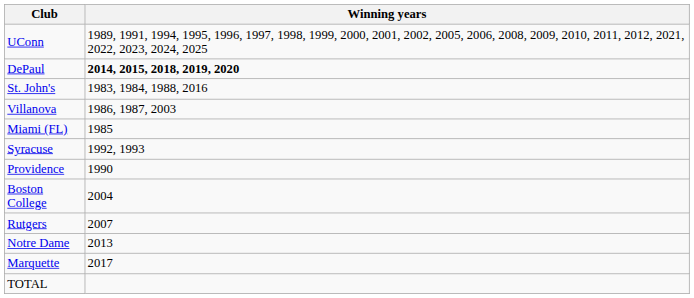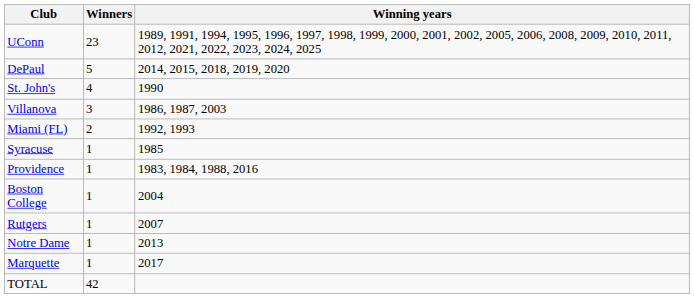 <table class="wikitable">
 <tr>
 <th>Club</th>
+<th>Winners</th>
 <th>Winning years</th>
 </tr>
 <tr>
 <td><a href='#'>UConn</a></td>
+<td>23</td>
 <td>1989, 1991, 1994, 1995, 1996, 1997, 1998, 1999, 2000, 2001, 2002, 2005, 2006, 2008, 2009, 2010, 2011, 2012, 2021, 2022, 2023, 2024, 2025</td>
 </tr>
 <tr>
 <td><a href='#'>DePaul</a></td>
-<td><strong>2014, 2015, 2018, 2019, 2020</strong></td>
+<td>5</td>
+<td>2014, 2015, 2018, 2019, 2020</td>
 </tr>
 <tr>
 <td><a href='#'>St. John's</a></td>
-<td>1983, 1984, 1988, 2016</td>
+<td>4</td>
+<td>1990</td>
 </tr>
 <tr>
 <td><a href='#'>Villanova</a></td>
+<td>3</td>
 <td>1986, 1987, 2003</td>
 </tr>
 <tr>
 <td><a href='#'>Miami (FL)</a></td>
+<td>2</td>
+<td>1992, 1993</td>
+</tr>
+<tr>
+<td><a href='#'>Syracuse</a></td>
+<td>1</td>
 <td>1985</td>
 </tr>
 <tr>
-<td><a href='#'>Syracuse</a></td>
-<td>1992, 1993</td>
-</tr>
-<tr>
 <td><a href='#'>Providence</a></td>
-<td>1990</td>
+<td>1</td>
+<td>1983, 1984, 1988, 2016</td>
 </tr>
 <tr>
 <td><a href='#'>Boston College</a></td>
+<td>1</td>
 <td>2004</td>
 </tr>
 <tr>
 <td><a href='#'>Rutgers</a></td>
+<td>1</td>
 <td>2007</td>
 </tr>
 <tr>
 <td><a href='#'>Notre Dame</a></td>
+<td>1</td>
 <td>2013</td>
 </tr>
 <tr>
 <td><a href='#'>Marquette</a></td>
+<td>1</td>
 <td>2017</td>
 </tr>
 <tr>
 <td>TOTAL</td>
+<td>42</td>
 <td> </td>
 </tr>
 </table>
